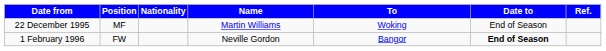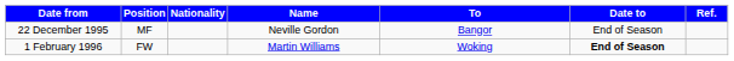 <table class="wikitable"  style="text-align:center; font-size:90%; ">
 <tr>
 <th style="background:#00f; color:white; width:150px;">Date from</th>
 <th style="background:#00f; color:white; width:50px;">Position</th>
 <th style="background:#00f; color:white; width:50px;">Nationality</th>
 <th style="background:#00f; color:white; width:200px;">Name</th>
 <th style="background:#00f; color:white; width:250px;">To</th>
 <th style="background:#00f; color:white; width:150px;">Date to</th>
 <th style="background:#00f; color:white; width:50px;">Ref.</th>
 </tr>
 <tr>
 <td>22 December 1995</td>
 <td>MF</td>
 <td></td>
-<td><a href='#'>Martin Williams</a></td>
-<td><a href='#'>Woking</a></td>
+<td>Neville Gordon</td>
+<td><a href='#'>Bangor</a></td>
 <td>End of Season</td>
 <td></td>
 </tr>
 <tr>
 <td>1 February 1996</td>
 <td>FW</td>
 <td></td>
-<td>Neville Gordon</td>
-<td><a href='#'>Bangor</a></td>
+<td><a href='#'>Martin Williams</a></td>
+<td><a href='#'>Woking</a></td>
 <td><strong>End of Season</strong></td>
 <td></td>
 </tr>
 </table>
